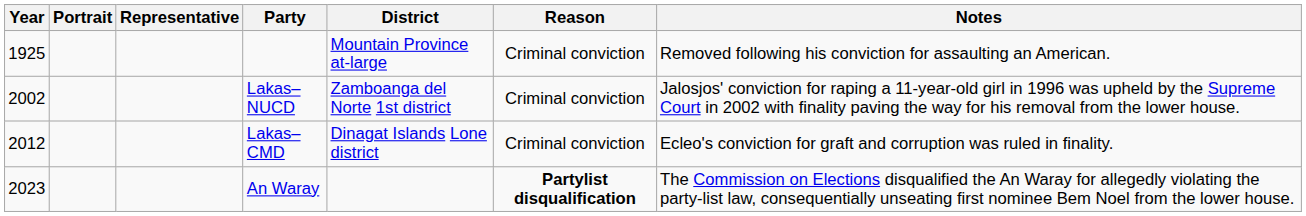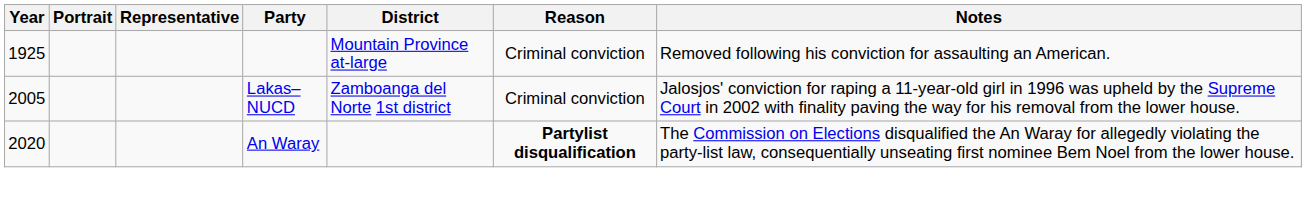 <table class="wikitable sortable">
 <tr>
 <th>Year</th>
 <th>Portrait</th>
 <th>Representative</th>
 <th>Party</th>
 <th>District</th>
 <th class=unsortable>Reason</th>
 <th class=unsortable>Notes</th>
 </tr>
 <tr>
 <td>1925</td>
 <td></td>
 <td></td>
 <td></td>
 <td><a href='#'>Mountain Province</a> <a href='#'>at-large</a></td>
 <td align=center>Criminal conviction</td>
 <td>Removed following his conviction for assaulting an American.</td>
 </tr>
 <tr>
-<td>2002</td>
+<td>2005</td>
 <td></td>
 <td></td>
 <td><a href='#'>Lakas–NUCD</a></td>
 <td><a href='#'>Zamboanga del Norte</a> <a href='#'>1st district</a></td>
 <td align=center>Criminal conviction</td>
 <td>Jalosjos' conviction for raping a 11-year-old girl in 1996 was upheld by the <a href='#'>Supreme Court</a> in 2002 with finality paving the way for his removal from the lower house.</td>
 </tr>
 <tr>
-<td>2012</td>
-<td></td>
-<td></td>
-<td><a href='#'>Lakas–CMD</a></td>
-<td><a href='#'>Dinagat Islands</a> <a href='#'>Lone district</a></td>
-<td align=center>Criminal conviction</td>
-<td>Ecleo's conviction for graft and corruption was ruled in finality.</td>
-</tr>
-<tr>
-<td>2023</td>
+<td>2020</td>
 <td></td>
 <td></td>
 <td><a href='#'>An Waray</a></td>
 <td></td>
 <td align=center><strong>Partylist disqualification</strong></td>
 <td>The <a href='#'>Commission on Elections</a> disqualified the An Waray for allegedly violating the party-list law, consequentially unseating first nominee Bem Noel from the lower house.</td>
 </tr>
 </table>
